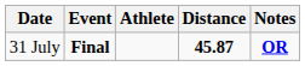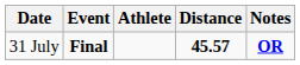 <table class=wikitable style=text-align:center>
 <tr>
 <th>Date</th>
 <th>Event</th>
 <th>Athlete</th>
 <th>Distance</th>
 <th>Notes</th>
 </tr>
 <tr>
 <td>31 July</td>
 <td><strong>Final</strong></td>
 <td align=left></td>
-<td><strong>45.87</strong></td>
+<td><strong>45.57</strong></td>
 <td><strong><a href='#'>OR</a></strong></td>
 </tr>
 </table>
